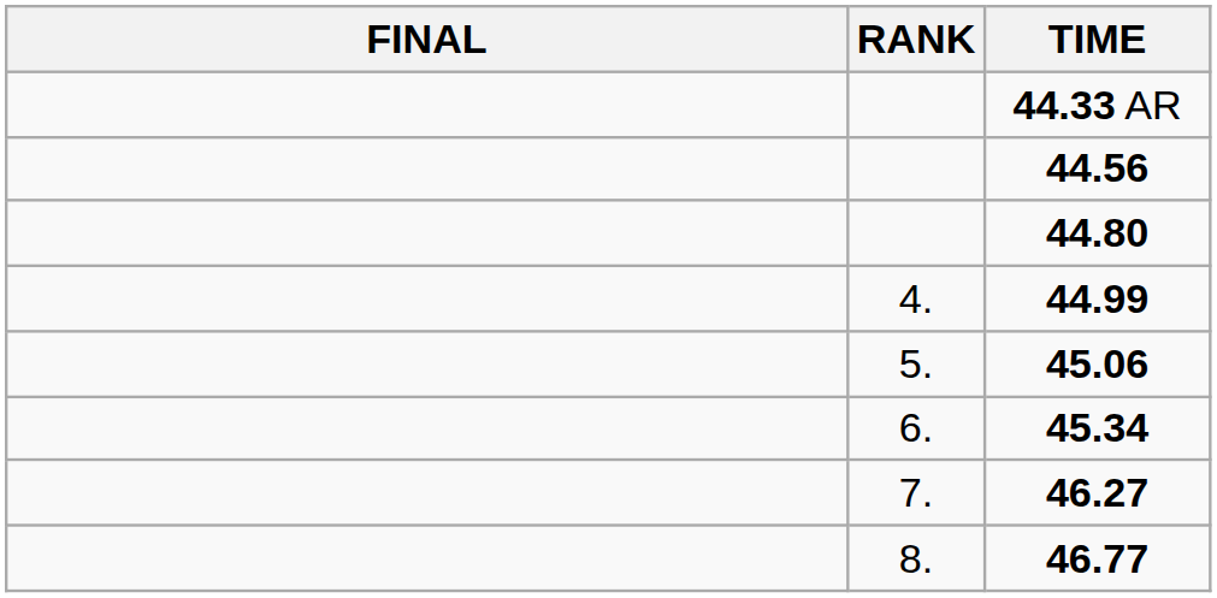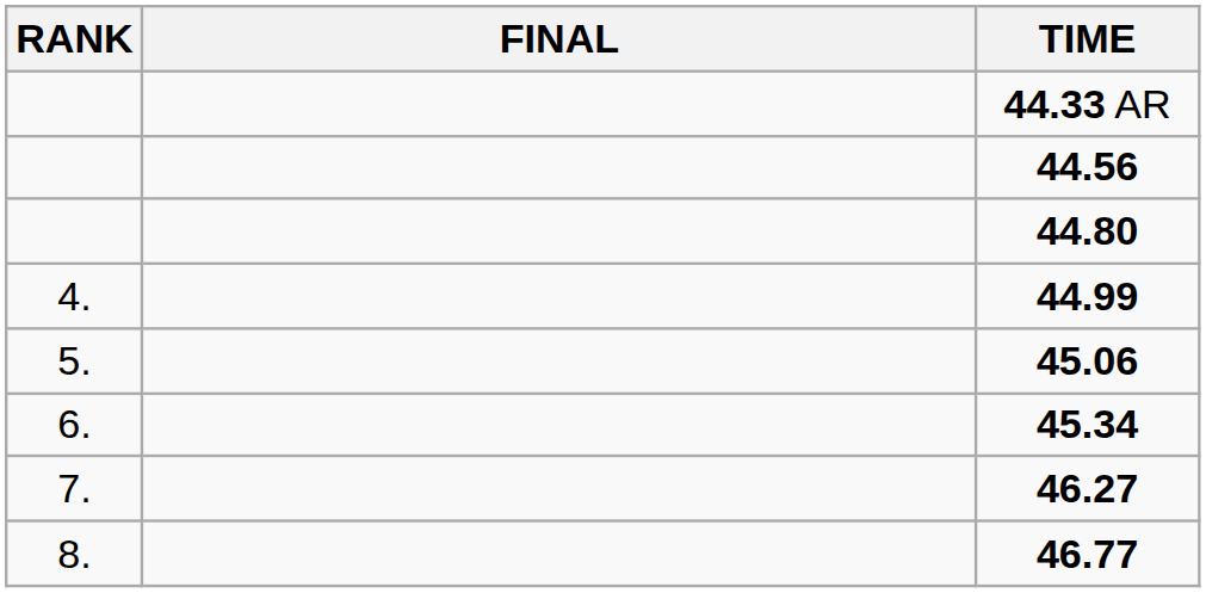 <table class="wikitable" style="border-collapse: collapse; font-size: 90%;">
 <tr>
+<th>RANK</th>
 <th style="width: 20em">FINAL</th>
-<th>RANK</th>
 <th style="width: 5em">TIME</th>
 </tr>
 <tr>
+<td align="center"></td>
 <td></td>
-<td align="center"></td>
 <td align="center"><strong>44.33</strong> AR</td>
 </tr>
 <tr>
+<td align="center"></td>
 <td></td>
-<td align="center"></td>
 <td align="center"><strong>44.56</strong></td>
 </tr>
 <tr>
+<td align="center"></td>
 <td></td>
-<td align="center"></td>
 <td align="center"><strong>44.80</strong></td>
 </tr>
 <tr>
+<td align="center">4.</td>
 <td></td>
-<td align="center">4.</td>
 <td align="center"><strong>44.99</strong></td>
 </tr>
 <tr>
+<td align="center">5.</td>
 <td></td>
-<td align="center">5.</td>
 <td align="center"><strong>45.06</strong></td>
 </tr>
 <tr>
+<td align="center">6.</td>
 <td></td>
-<td align="center">6.</td>
 <td align="center"><strong>45.34</strong></td>
 </tr>
 <tr>
+<td align="center">7.</td>
 <td></td>
-<td align="center">7.</td>
 <td align="center"><strong>46.27</strong></td>
 </tr>
 <tr>
+<td align="center">8.</td>
 <td></td>
-<td align="center">8.</td>
 <td align="center"><strong>46.77</strong></td>
 </tr>
 </table>
